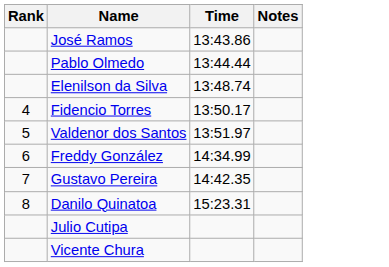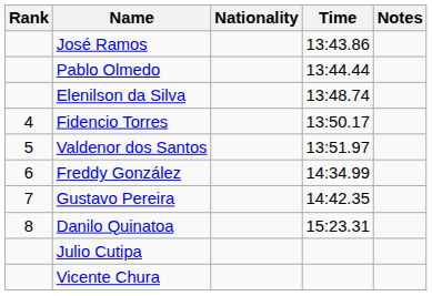 <table class="wikitable sortable" style="text-align:center;font-size:95%">
 <tr>
 <th>Rank</th>
 <th>Name</th>
+<th>Nationality</th>
 <th>Time</th>
 <th>Notes</th>
 </tr>
 <tr>
 <td></td>
 <td align=left><a href='#'>José Ramos</a></td>
+<td align=left></td>
 <td>13:43.86</td>
 <td></td>
 </tr>
 <tr>
 <td></td>
 <td align=left><a href='#'>Pablo Olmedo</a></td>
+<td align=left></td>
 <td>13:44.44</td>
 <td></td>
 </tr>
 <tr>
 <td></td>
 <td align=left><a href='#'>Elenilson da Silva</a></td>
+<td align=left></td>
 <td>13:48.74</td>
 <td></td>
 </tr>
 <tr>
 <td>4</td>
 <td align=left><a href='#'>Fidencio Torres</a></td>
+<td align=left></td>
 <td>13:50.17</td>
 <td></td>
 </tr>
 <tr>
 <td>5</td>
 <td align=left><a href='#'>Valdenor dos Santos</a></td>
+<td align=left></td>
 <td>13:51.97</td>
 <td></td>
 </tr>
 <tr>
 <td>6</td>
 <td align=left><a href='#'>Freddy González</a></td>
+<td align=left></td>
 <td>14:34.99</td>
 <td></td>
 </tr>
 <tr>
 <td>7</td>
 <td align=left><a href='#'>Gustavo Pereira</a></td>
+<td align=left></td>
 <td>14:42.35</td>
 <td></td>
 </tr>
 <tr>
 <td>8</td>
 <td align=left><a href='#'>Danilo Quinatoa</a></td>
+<td align=left></td>
 <td>15:23.31</td>
 <td></td>
 </tr>
 <tr>
 <td></td>
 <td align=left><a href='#'>Julio Cutipa</a></td>
+<td align=left></td>
 <td></td>
 <td></td>
 </tr>
 <tr>
 <td></td>
 <td align=left><a href='#'>Vicente Chura</a></td>
+<td align=left></td>
 <td></td>
 <td></td>
 </tr>
 </table>
